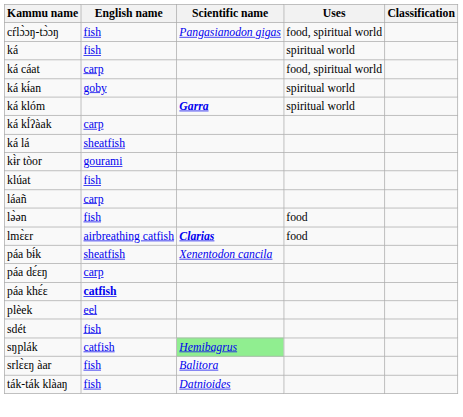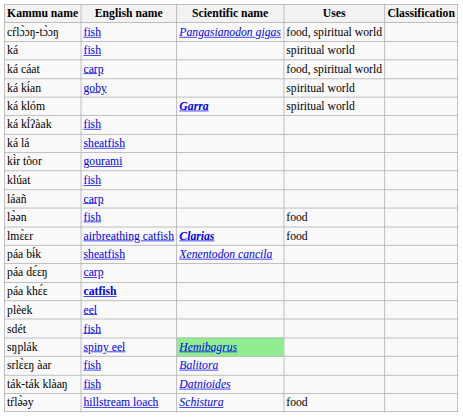 <table class="wikitable sortable">
 <tr>
 <th>Kammu name</th>
 <th>English name</th>
 <th>Scientific name</th>
 <th>Uses</th>
 <th>Classification</th>
 </tr>
 <tr>
 <td>cŕlɔ̀ɔŋ-tɔ̀ɔŋ</td>
 <td><a href='#'>fish</a></td>
 <td><em><a href='#'>Pangasianodon gigas</a></em></td>
 <td>food, spiritual world</td>
 <td></td>
 </tr>
 <tr>
 <td>ká</td>
 <td><a href='#'>fish</a></td>
 <td></td>
 <td>spiritual world</td>
 <td></td>
 </tr>
 <tr>
 <td>ká cáat</td>
 <td><a href='#'>carp</a></td>
 <td></td>
 <td>food, spiritual world</td>
 <td></td>
 </tr>
 <tr>
 <td>ká kɨ́an</td>
 <td><a href='#'>goby</a></td>
 <td></td>
 <td>spiritual world</td>
 <td></td>
 </tr>
 <tr>
 <td>ká klóm</td>
 <td></td>
 <td><strong><em><a href='#'>Garra</a></em></strong></td>
 <td>spiritual world</td>
 <td></td>
 </tr>
 <tr>
 <td>ká kĺʔàak</td>
-<td><a href='#'>carp</a></td>
+<td><a href='#'>fish</a></td>
 <td></td>
 <td></td>
 <td></td>
 </tr>
 <tr>
 <td>ká lá</td>
 <td><a href='#'>sheatfish</a></td>
 <td></td>
 <td></td>
 <td></td>
 </tr>
 <tr>
 <td>kɨ̀r tòor</td>
 <td><a href='#'>gourami</a></td>
 <td></td>
 <td></td>
 <td></td>
 </tr>
 <tr>
 <td>klúat</td>
 <td><a href='#'>fish</a></td>
 <td></td>
 <td></td>
 <td></td>
 </tr>
 <tr>
 <td>láañ</td>
 <td><a href='#'>carp</a></td>
 <td></td>
 <td></td>
 <td></td>
 </tr>
 <tr>
 <td>lə̀ən</td>
 <td><a href='#'>fish</a></td>
 <td></td>
 <td>food</td>
 <td></td>
 </tr>
 <tr>
 <td>lmɛ̀ɛr</td>
 <td><a href='#'>airbreathing catfish</a></td>
 <td><strong><em><a href='#'>Clarias</a></em></strong></td>
 <td>food</td>
 <td></td>
 </tr>
 <tr>
 <td>páa bɨ́k</td>
 <td><a href='#'>sheatfish</a></td>
 <td><em><a href='#'>Xenentodon cancila</a></em></td>
 <td></td>
 <td></td>
 </tr>
 <tr>
 <td>páa dɛ́ɛŋ</td>
 <td><a href='#'>carp</a></td>
 <td></td>
 <td></td>
 <td></td>
 </tr>
 <tr>
 <td>páa khɛ́ɛ</td>
 <td><strong><a href='#'>catfish</a></strong></td>
 <td></td>
 <td></td>
 <td></td>
 </tr>
 <tr>
 <td>plèek</td>
 <td><a href='#'>eel</a></td>
 <td></td>
 <td></td>
 <td></td>
 </tr>
 <tr>
 <td>sdét</td>
 <td><a href='#'>fish</a></td>
 <td></td>
 <td></td>
 <td></td>
 </tr>
 <tr>
 <td>sŋplák</td>
-<td><a href='#'>catfish</a></td>
+<td><a href='#'>spiny eel</a></td>
 <td style="background: lightgreen;"><em><a href='#'>Hemibagrus</a></em></td>
 <td></td>
 <td></td>
 </tr>
 <tr>
 <td>srlɛ̀ɛŋ àar</td>
 <td><a href='#'>fish</a></td>
 <td><em><a href='#'>Balitora</a></em></td>
 <td></td>
 <td></td>
 </tr>
 <tr>
 <td>ták-ták klàaŋ</td>
 <td><a href='#'>fish</a></td>
 <td><em><a href='#'>Datnioides</a></em></td>
 <td></td>
 <td></td>
 </tr>
+<tr>
+<td>tŕlə̀əy</td>
+<td><a href='#'>hillstream loach</a></td>
+<td><em><a href='#'>Schistura</a></em></td>
+<td>food</td>
+<td></td>
+</tr>
 </table>
